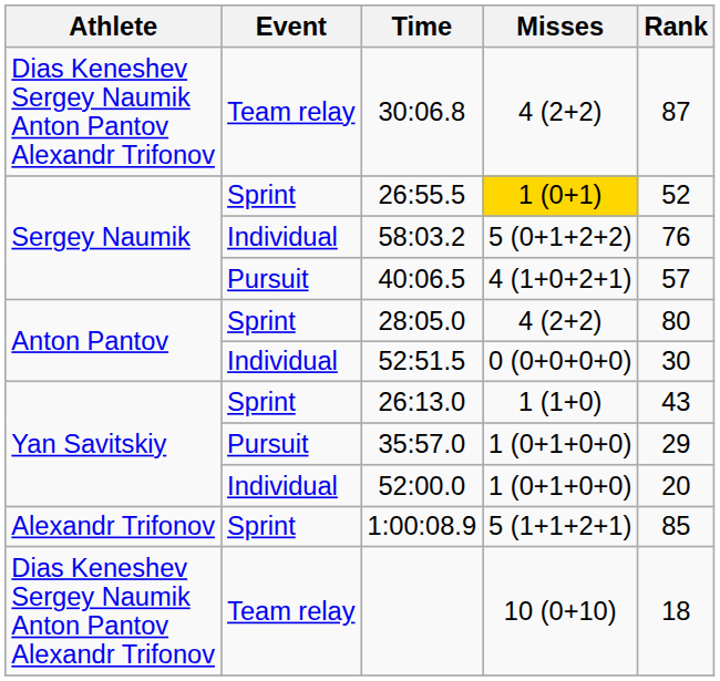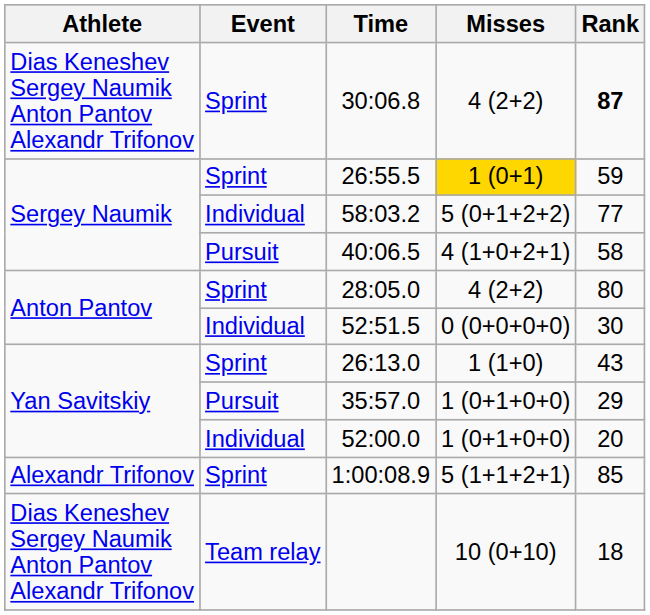 <table class="wikitable" style="font-size:90%">
 <tr>
 <th>Athlete</th>
 <th>Event</th>
 <th>Time</th>
 <th>Misses</th>
 <th>Rank</th>
 </tr>
 <tr align=center>
 <td align=left><a href='#'>Dias Keneshev</a><br><a href='#'>Sergey Naumik</a><br><a href='#'>Anton Pantov</a><br><a href='#'>Alexandr Trifonov</a></td>
-<td align=left><a href='#'>Team relay</a></td>
+<td align=left><a href='#'>Sprint</a></td>
 <td>30:06.8</td>
 <td>4 (2+2)</td>
-<td>87</td>
+<td><strong>87</strong></td>
 </tr>
 <tr align=center>
 <td align=left rowspan=3><a href='#'>Sergey Naumik</a></td>
 <td align=left><a href='#'>Sprint</a></td>
 <td>26:55.5</td>
 <td style="background: gold;">1 (0+1)</td>
-<td>52</td>
+<td>59</td>
 </tr>
 <tr align=center>
 <td align=left><a href='#'>Individual</a></td>
 <td>58:03.2</td>
 <td>5 (0+1+2+2)</td>
-<td>76</td>
+<td>77</td>
 </tr>
 <tr align=center>
 <td align=left><a href='#'>Pursuit</a></td>
 <td>40:06.5</td>
 <td>4 (1+0+2+1)</td>
-<td>57</td>
+<td>58</td>
 </tr>
 <tr align=center>
 <td align=left rowspan=2><a href='#'>Anton Pantov</a></td>
 <td align=left><a href='#'>Sprint</a></td>
 <td>28:05.0</td>
 <td>4 (2+2)</td>
 <td>80</td>
 </tr>
 <tr align=center>
 <td align=left><a href='#'>Individual</a></td>
 <td>52:51.5</td>
 <td>0 (0+0+0+0)</td>
 <td>30</td>
 </tr>
 <tr align=center>
 <td align=left rowspan=3><a href='#'>Yan Savitskiy</a></td>
 <td align=left><a href='#'>Sprint</a></td>
 <td>26:13.0</td>
 <td>1 (1+0)</td>
 <td>43</td>
 </tr>
 <tr align=center>
 <td align=left><a href='#'>Pursuit</a></td>
 <td>35:57.0</td>
 <td>1 (0+1+0+0)</td>
 <td>29</td>
 </tr>
 <tr align=center>
 <td align=left><a href='#'>Individual</a></td>
 <td>52:00.0</td>
 <td>1 (0+1+0+0)</td>
 <td>20</td>
 </tr>
 <tr align=center>
 <td align=left><a href='#'>Alexandr Trifonov</a></td>
 <td align=left><a href='#'>Sprint</a></td>
 <td>1:00:08.9</td>
 <td>5 (1+1+2+1)</td>
 <td>85</td>
 </tr>
 <tr align=center>
 <td align=left><a href='#'>Dias Keneshev</a><br><a href='#'>Sergey Naumik</a><br><a href='#'>Anton Pantov</a><br><a href='#'>Alexandr Trifonov</a></td>
 <td align=left><a href='#'>Team relay</a></td>
 <td></td>
 <td>10 (0+10)</td>
 <td>18</td>
 </tr>
 </table>
